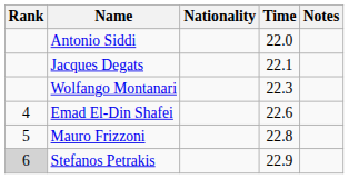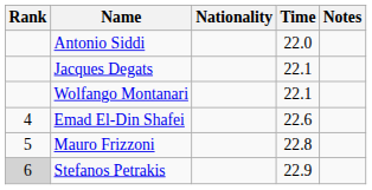 <table class="wikitable sortable" style="text-align:center">
 <tr>
 <th>Rank</th>
 <th>Name</th>
 <th>Nationality</th>
 <th>Time</th>
 <th>Notes</th>
 </tr>
 <tr>
 <td></td>
 <td align=left><a href='#'>Antonio Siddi</a></td>
 <td align=left></td>
 <td>22.0</td>
 <td></td>
 </tr>
 <tr>
 <td></td>
 <td align=left><a href='#'>Jacques Degats</a></td>
 <td align=left></td>
 <td>22.1</td>
 <td></td>
 </tr>
 <tr>
 <td></td>
 <td align=left><a href='#'>Wolfango Montanari</a></td>
 <td align=left></td>
-<td>22.3</td>
+<td>22.1</td>
 <td></td>
 </tr>
 <tr>
 <td>4</td>
 <td align=left><a href='#'>Emad El-Din Shafei</a></td>
 <td align=left></td>
 <td>22.6</td>
 <td></td>
 </tr>
 <tr>
 <td>5</td>
 <td align=left><a href='#'>Mauro Frizzoni</a></td>
 <td align=left></td>
 <td>22.8</td>
 <td></td>
 </tr>
 <tr>
 <td style="background: lightgrey;">6</td>
 <td align=left><a href='#'>Stefanos Petrakis</a></td>
 <td align=left></td>
 <td>22.9</td>
 <td></td>
 </tr>
 </table>
